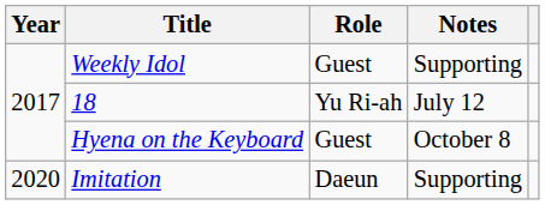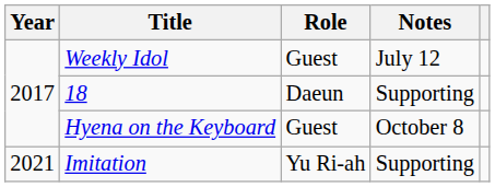 <table class="wikitable sortable plainrowheaders">
 <tr>
 <th scope="col">Year</th>
 <th scope="col">Title</th>
 <th scope="col">Role</th>
 <th scope="col">Notes</th>
 <th scope="col" class="unsortable"></th>
 </tr>
 <tr>
 <td rowspan="3">2017</td>
 <td><em><a href='#'>Weekly Idol</a></em></td>
 <td>Guest</td>
-<td>Supporting</td>
+<td>July 12</td>
 <td></td>
 </tr>
 <tr>
 <td><em><a href='#'>18</a></em></td>
-<td>Yu Ri-ah</td>
-<td>July 12</td>
+<td>Daeun</td>
+<td>Supporting</td>
 <td></td>
 </tr>
 <tr>
 <td><em><a href='#'>Hyena on the Keyboard</a></em></td>
 <td>Guest</td>
 <td>October 8</td>
 <td></td>
 </tr>
 <tr>
-<td>2020</td>
+<td>2021</td>
 <td><em><a href='#'>Imitation</a></em></td>
-<td>Daeun</td>
+<td>Yu Ri-ah</td>
 <td>Supporting</td>
 <td></td>
 </tr>
 </table>
